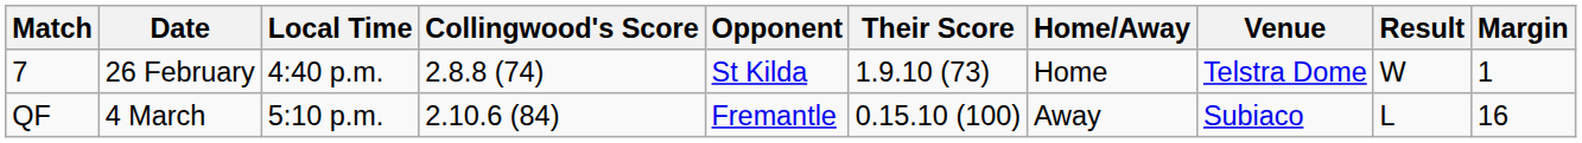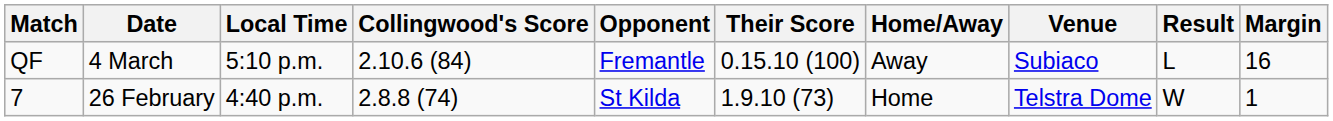 <table class="wikitable" style="font-size: 95%;">
 <tr>
 <th>Match</th>
 <th>Date</th>
 <th>Local Time</th>
 <th>Collingwood's Score</th>
 <th>Opponent</th>
 <th>Their Score</th>
 <th>Home/Away</th>
 <th>Venue</th>
 <th>Result</th>
 <th>Margin</th>
 </tr>
+<tr>
+<td>QF</td>
+<td>4 March</td>
+<td>5:10 p.m.</td>
+<td>2.10.6 (84)</td>
+<td><a href='#'>Fremantle</a></td>
+<td>0.15.10 (100)</td>
+<td>Away</td>
+<td><a href='#'>Subiaco</a></td>
+<td>L</td>
+<td>16</td>
+</tr>
 <tr valign="top">
 <td>7</td>
 <td>26 February</td>
 <td>4:40 p.m.</td>
 <td>2.8.8 (74)</td>
 <td><a href='#'>St Kilda</a></td>
 <td>1.9.10 (73)</td>
 <td>Home</td>
 <td><a href='#'>Telstra Dome</a></td>
 <td>W</td>
 <td>1</td>
 </tr>
-<tr>
-<td>QF</td>
-<td>4 March</td>
-<td>5:10 p.m.</td>
-<td>2.10.6 (84)</td>
-<td><a href='#'>Fremantle</a></td>
-<td>0.15.10 (100)</td>
-<td>Away</td>
-<td><a href='#'>Subiaco</a></td>
-<td>L</td>
-<td>16</td>
-</tr>
 </table>
